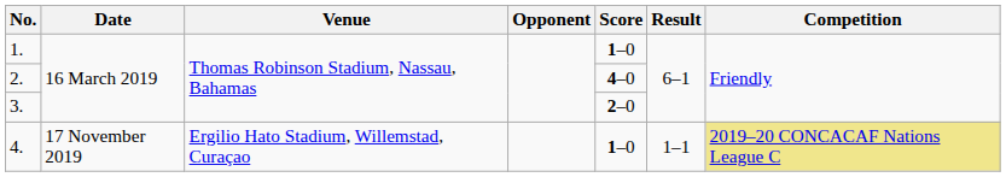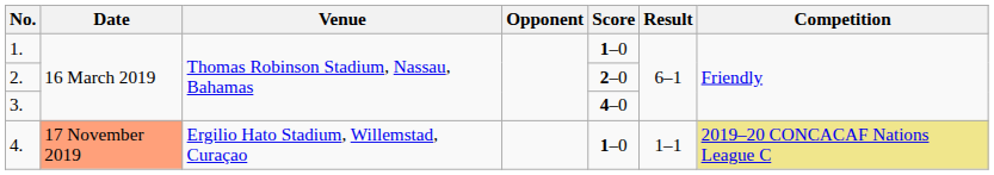 <table class="wikitable" style="font-size:100%;">
 <tr>
 <th>No.</th>
 <th>Date</th>
 <th>Venue</th>
 <th>Opponent</th>
 <th>Score</th>
 <th>Result</th>
 <th>Competition</th>
 </tr>
 <tr>
 <td>1.</td>
 <td rowspan="3">16 March 2019</td>
 <td rowspan="3"><a href='#'>Thomas Robinson Stadium</a>, <a href='#'>Nassau</a>, <a href='#'>Bahamas</a></td>
 <td rowspan="3"></td>
 <td align=center><strong>1</strong>–0</td>
 <td rowspan="3" style="text-align:center">6–1</td>
 <td rowspan="3"><a href='#'>Friendly</a></td>
 </tr>
 <tr>
 <td>2.</td>
+<td align=center><strong>2</strong>–0</td>
+</tr>
+<tr>
+<td>3.</td>
 <td align=center><strong>4</strong>–0</td>
 </tr>
 <tr>
-<td>3.</td>
-<td align=center><strong>2</strong>–0</td>
-</tr>
-<tr>
 <td>4.</td>
-<td>17 November 2019</td>
+<td style="background: lightsalmon;">17 November 2019</td>
 <td><a href='#'>Ergilio Hato Stadium</a>, <a href='#'>Willemstad</a>, <a href='#'>Curaçao</a></td>
 <td></td>
 <td align=center><strong>1</strong>–0</td>
 <td align=center>1–1</td>
 <td style="background: khaki;"><a href='#'>2019–20 CONCACAF Nations League C</a></td>
 </tr>
 </table>
